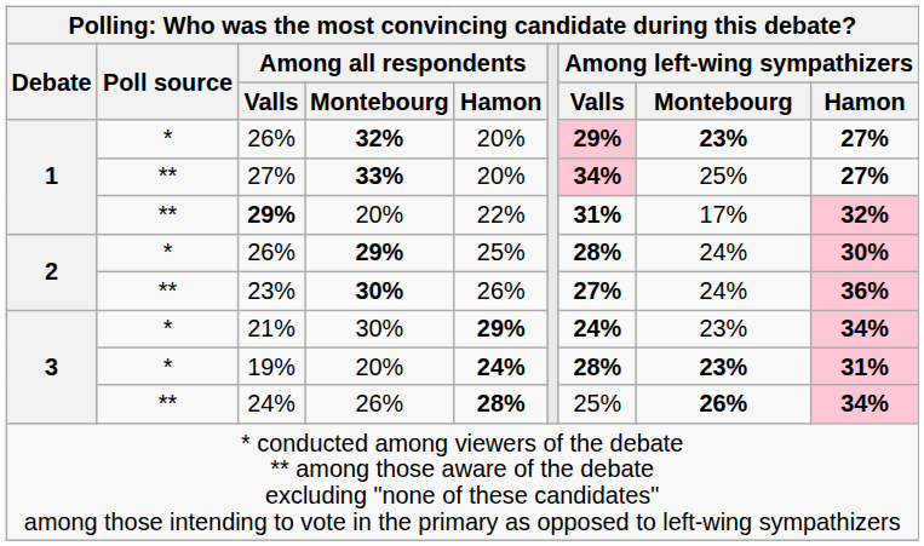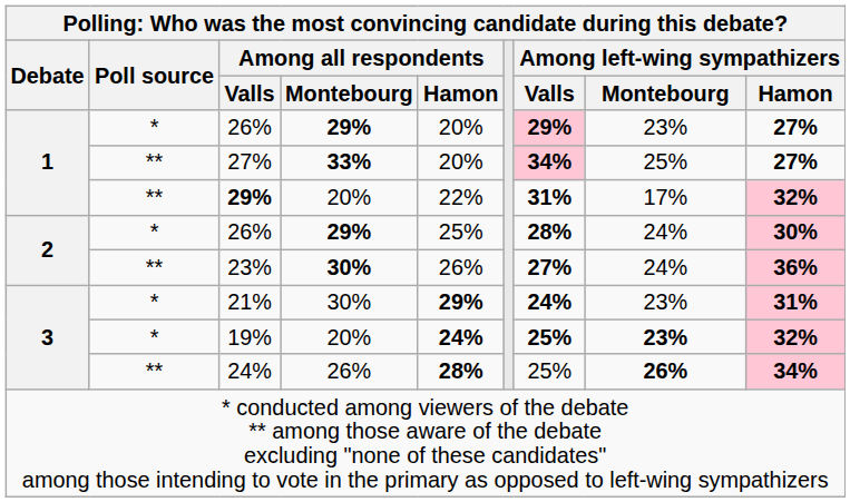 <table class="wikitable" style="font-size:85%;text-align:center;float:right;margin:10px 0 0 10px">
 <tr style="font-size:100%;">
 <th colspan="9">Polling: Who was the most convincing candidate during this debate?</th>
 </tr>
 <tr>
 <th rowspan="2">Debate</th>
 <th rowspan="2">Poll source</th>
 <th colspan="3">Among all respondents</th>
 <th rowspan="10" style="background:#E9E9E9;"></th>
 <th colspan="3">Among left-wing sympathizers</th>
 </tr>
 <tr>
 <th>Valls</th>
 <th>Montebourg</th>
 <th>Hamon</th>
 <th>Valls</th>
 <th>Montebourg</th>
 <th>Hamon</th>
 </tr>
 <tr>
 <th rowspan="3">1</th>
 <td>*</td>
 <td>26%</td>
-<td><strong>32%</strong></td>
+<td><strong>29%</strong></td>
 <td>20%</td>
 <td style="background:#ffc6d5;"><strong>29%</strong></td>
-<td><strong>23%</strong></td>
+<td>23%</td>
 <td><strong>27%</strong></td>
 </tr>
 <tr>
 <td>**</td>
 <td>27%</td>
 <td><strong>33%</strong></td>
 <td>20%</td>
 <td style="background:#ffc6d5;"><strong>34%</strong></td>
 <td>25%</td>
 <td><strong>27%</strong></td>
 </tr>
 <tr>
 <td>**</td>
 <td><strong>29%</strong></td>
 <td>20%</td>
 <td>22%</td>
 <td><strong>31%</strong></td>
 <td>17%</td>
 <td style="background:#ffc6d5;"><strong>32%</strong></td>
 </tr>
 <tr>
 <th rowspan="2">2</th>
 <td>*</td>
 <td>26%</td>
 <td><strong>29%</strong></td>
 <td>25%</td>
 <td><strong>28%</strong></td>
 <td>24%</td>
 <td style="background:#ffc6d5;"><strong>30%</strong></td>
 </tr>
 <tr>
 <td>**</td>
 <td>23%</td>
 <td><strong>30%</strong></td>
 <td>26%</td>
 <td><strong>27%</strong></td>
 <td>24%</td>
 <td style="background:#ffc6d5;"><strong>36%</strong></td>
 </tr>
 <tr>
 <th rowspan="3">3</th>
 <td>*</td>
 <td>21%</td>
 <td>30%</td>
 <td><strong>29%</strong></td>
 <td><strong>24%</strong></td>
 <td>23%</td>
-<td style="background:#ffc6d5;"><strong>34%</strong></td>
+<td style="background:#ffc6d5;"><strong>31%</strong></td>
 </tr>
 <tr>
 <td>*</td>
 <td>19%</td>
 <td>20%</td>
 <td><strong>24%</strong></td>
-<td><strong>28%</strong></td>
+<td><strong>25%</strong></td>
 <td><strong>23%</strong></td>
-<td style="background:#ffc6d5;"><strong>31%</strong></td>
+<td style="background:#ffc6d5;"><strong>32%</strong></td>
 </tr>
 <tr>
 <td>**</td>
 <td>24%</td>
 <td>26%</td>
 <td><strong>28%</strong></td>
 <td>25%</td>
 <td><strong>26%</strong></td>
 <td style="background:#ffc6d5;"><strong>34%</strong></td>
 </tr>
 <tr class="sortbottom">
 <td colspan="9">* conducted among viewers of the debate<br>** among those aware of the debate<br>excluding "none of these candidates"<br>among those intending to vote in the primary as opposed to left-wing sympathizers</td>
 </tr>
 </table>
